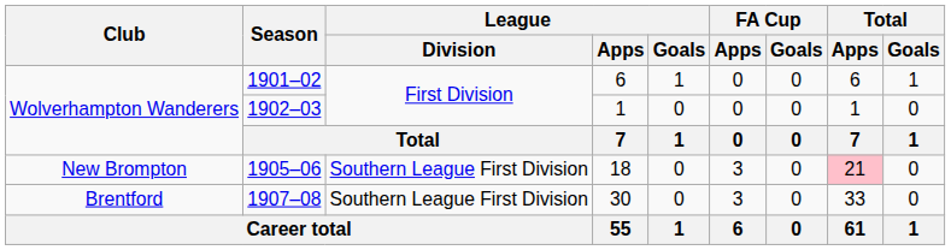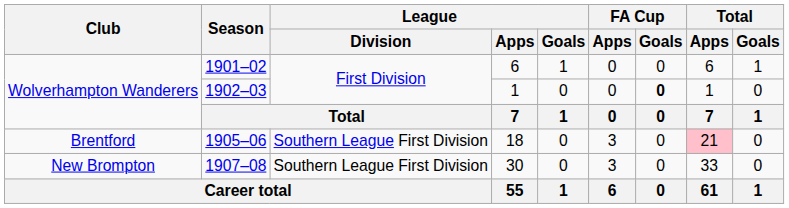 <table class="wikitable" style="text-align: center;">
 <tr>
 <th rowspan="2">Club</th>
 <th rowspan="2">Season</th>
 <th colspan="3">League</th>
 <th colspan="2">FA Cup</th>
 <th colspan="2">Total</th>
 </tr>
 <tr>
 <th>Division</th>
 <th>Apps</th>
 <th>Goals</th>
 <th>Apps</th>
 <th>Goals</th>
 <th>Apps</th>
 <th>Goals</th>
 </tr>
 <tr>
 <td rowspan="3"><a href='#'>Wolverhampton Wanderers</a></td>
 <td><a href='#'>1901–02</a></td>
 <td rowspan="2"><a href='#'>First Division</a></td>
 <td>6</td>
 <td>1</td>
 <td>0</td>
 <td>0</td>
 <td>6</td>
 <td>1</td>
 </tr>
 <tr>
 <td><a href='#'>1902–03</a></td>
 <td>1</td>
 <td>0</td>
 <td>0</td>
-<td>0</td>
+<td><strong>0</strong></td>
 <td>1</td>
 <td>0</td>
 </tr>
 <tr>
 <th colspan="2">Total</th>
 <th>7</th>
 <th>1</th>
 <th>0</th>
 <th>0</th>
 <th>7</th>
 <th>1</th>
 </tr>
 <tr>
-<td><a href='#'>New Brompton</a></td>
+<td><a href='#'>Brentford</a></td>
 <td><a href='#'>1905–06</a></td>
 <td><a href='#'>Southern League</a> First Division</td>
 <td>18</td>
 <td>0</td>
 <td>3</td>
 <td>0</td>
 <td style="background: pink;">21</td>
 <td>0</td>
 </tr>
 <tr>
-<td><a href='#'>Brentford</a></td>
+<td><a href='#'>New Brompton</a></td>
 <td><a href='#'>1907–08</a></td>
 <td>Southern League First Division</td>
 <td>30</td>
 <td>0</td>
 <td>3</td>
 <td>0</td>
 <td>33</td>
 <td>0</td>
 </tr>
 <tr>
 <th colspan="3">Career total</th>
 <th>55</th>
 <th>1</th>
 <th>6</th>
 <th>0</th>
 <th>61</th>
 <th>1</th>
 </tr>
 </table>
